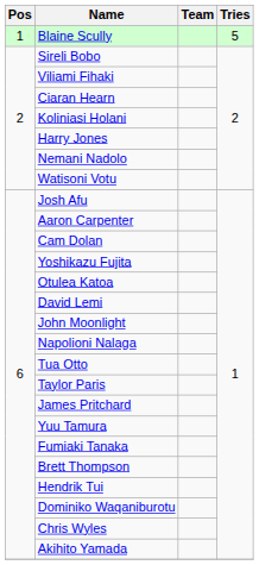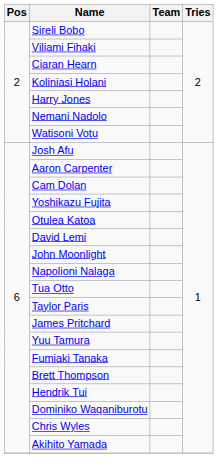 <table class="wikitable" style="text-align:center">
 <tr>
 <th>Pos</th>
 <th>Name</th>
 <th>Team</th>
 <th>Tries</th>
-</tr>
-<tr style="background:#d0ffd0">
-<td rowspan=1>1</td>
-<td align="left"><a href='#'>Blaine Scully</a></td>
-<td align="left"></td>
-<td rowspan=1>5</td>
 </tr>
 <tr>
 <td rowspan=7>2</td>
 <td align="left"><a href='#'>Sireli Bobo</a></td>
 <td align="left"></td>
 <td rowspan=7>2</td>
 </tr>
 <tr>
 <td align="left"><a href='#'>Viliami Fihaki</a></td>
 <td align="left"></td>
 </tr>
 <tr>
 <td align="left"><a href='#'>Ciaran Hearn</a></td>
 <td align="left"></td>
 </tr>
 <tr>
 <td align="left"><a href='#'>Koliniasi Holani</a></td>
 <td align="left"></td>
 </tr>
 <tr>
 <td align="left"><a href='#'>Harry Jones</a></td>
 <td align="left"></td>
 </tr>
 <tr>
 <td align="left"><a href='#'>Nemani Nadolo</a></td>
 <td align="left"></td>
 </tr>
 <tr>
 <td align="left"><a href='#'>Watisoni Votu</a></td>
 <td align="left"></td>
 </tr>
 <tr>
 <td rowspan=18>6</td>
 <td align="left"><a href='#'>Josh Afu</a></td>
 <td align="left"></td>
 <td rowspan=18>1</td>
 </tr>
 <tr>
 <td align="left"><a href='#'>Aaron Carpenter</a></td>
 <td align="left"></td>
 </tr>
 <tr>
 <td align="left"><a href='#'>Cam Dolan</a></td>
 <td align="left"></td>
 </tr>
 <tr>
 <td align="left"><a href='#'>Yoshikazu Fujita</a></td>
 <td align="left"></td>
 </tr>
 <tr>
 <td align="left"><a href='#'>Otulea Katoa</a></td>
 <td align="left"></td>
 </tr>
 <tr>
 <td align="left"><a href='#'>David Lemi</a></td>
 <td align="left"></td>
 </tr>
 <tr>
 <td align="left"><a href='#'>John Moonlight</a></td>
 <td align="left"></td>
 </tr>
 <tr>
 <td align="left"><a href='#'>Napolioni Nalaga</a></td>
 <td align="left"></td>
 </tr>
 <tr>
 <td align="left"><a href='#'>Tua Otto</a></td>
 <td align="left"></td>
 </tr>
 <tr>
 <td align="left"><a href='#'>Taylor Paris</a></td>
 <td align="left"></td>
 </tr>
 <tr>
 <td align="left"><a href='#'>James Pritchard</a></td>
 <td align="left"></td>
 </tr>
 <tr>
 <td align="left"><a href='#'>Yuu Tamura</a></td>
 <td align="left"></td>
 </tr>
 <tr>
 <td align="left"><a href='#'>Fumiaki Tanaka</a></td>
 <td align="left"></td>
 </tr>
 <tr>
 <td align="left"><a href='#'>Brett Thompson</a></td>
 <td align="left"></td>
 </tr>
 <tr>
 <td align="left"><a href='#'>Hendrik Tui</a></td>
 <td align="left"></td>
 </tr>
 <tr>
 <td align="left"><a href='#'>Dominiko Waqaniburotu</a></td>
 <td align="left"></td>
 </tr>
 <tr>
 <td align="left"><a href='#'>Chris Wyles</a></td>
 <td align="left"></td>
 </tr>
 <tr>
 <td align="left"><a href='#'>Akihito Yamada</a></td>
 <td align="left"></td>
 </tr>
 <tr>
 </tr>
 </table>
